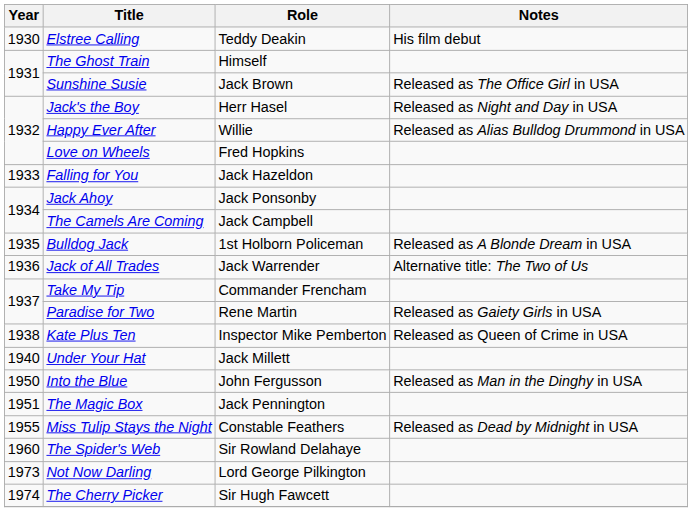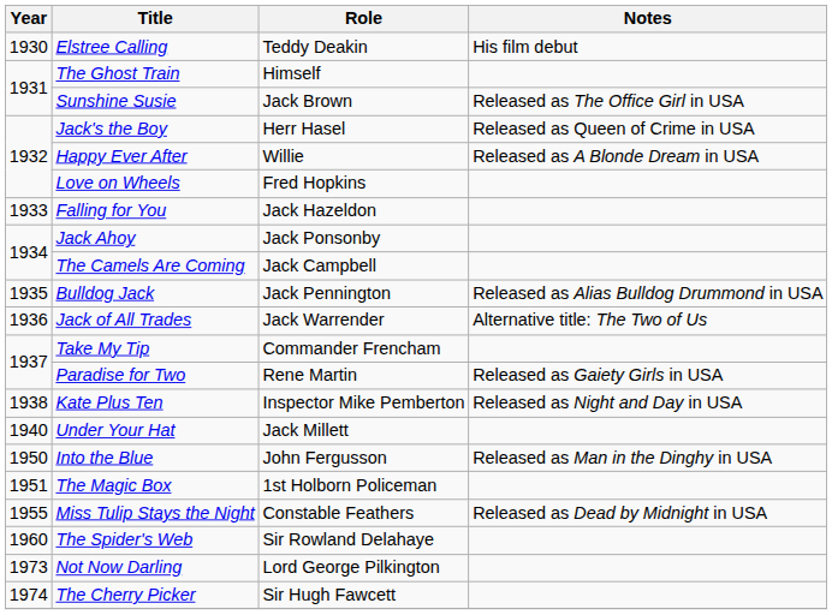 <table class="wikitable sortable">
 <tr>
 <th>Year</th>
 <th>Title</th>
 <th>Role</th>
 <th>Notes</th>
 </tr>
 <tr>
 <td>1930</td>
 <td><em><a href='#'>Elstree Calling</a></em></td>
 <td>Teddy Deakin</td>
 <td>His film debut</td>
 </tr>
 <tr>
 <td rowspan="2">1931</td>
 <td><em><a href='#'>The Ghost Train</a></em></td>
 <td>Himself</td>
 <td></td>
 </tr>
 <tr>
 <td><em><a href='#'>Sunshine Susie</a></em></td>
 <td>Jack Brown</td>
 <td>Released as <em>The Office Girl</em> in USA</td>
 </tr>
 <tr>
 <td rowspan="3">1932</td>
 <td><em><a href='#'>Jack's the Boy</a></em></td>
 <td>Herr Hasel</td>
-<td>Released as <em>Night and Day</em> in USA</td>
+<td>Released as Queen of Crime in USA</td>
 </tr>
 <tr>
 <td><em><a href='#'>Happy Ever After</a></em></td>
 <td>Willie</td>
-<td>Released as <em>Alias Bulldog Drummond</em> in USA</td>
+<td>Released as <em>A Blonde Dream</em> in USA</td>
 </tr>
 <tr>
 <td><em><a href='#'>Love on Wheels</a></em></td>
 <td>Fred Hopkins</td>
 <td></td>
 </tr>
 <tr>
 <td>1933</td>
 <td><em><a href='#'>Falling for You</a></em></td>
 <td>Jack Hazeldon</td>
 <td></td>
 </tr>
 <tr>
 <td rowspan="2">1934</td>
 <td><em><a href='#'>Jack Ahoy</a></em></td>
 <td>Jack Ponsonby</td>
 <td></td>
 </tr>
 <tr>
 <td><em><a href='#'>The Camels Are Coming</a></em></td>
 <td>Jack Campbell</td>
 <td></td>
 </tr>
 <tr>
 <td>1935</td>
 <td><em><a href='#'>Bulldog Jack</a></em></td>
-<td>1st Holborn Policeman</td>
-<td>Released as <em>A Blonde Dream</em> in USA</td>
+<td>Jack Pennington</td>
+<td>Released as <em>Alias Bulldog Drummond</em> in USA</td>
 </tr>
 <tr>
 <td>1936</td>
 <td><em><a href='#'>Jack of All Trades</a></em></td>
 <td>Jack Warrender</td>
 <td>Alternative title: <em>The Two of Us</em></td>
 </tr>
 <tr>
 <td rowspan="2">1937</td>
 <td><em><a href='#'>Take My Tip</a></em></td>
 <td>Commander Frencham</td>
 <td></td>
 </tr>
 <tr>
 <td><em><a href='#'>Paradise for Two</a></em></td>
 <td>Rene Martin</td>
 <td>Released as <em>Gaiety Girls</em> in USA</td>
 </tr>
 <tr>
 <td>1938</td>
 <td><em><a href='#'>Kate Plus Ten</a></em></td>
 <td>Inspector Mike Pemberton</td>
-<td>Released as Queen of Crime in USA</td>
+<td>Released as <em>Night and Day</em> in USA</td>
 </tr>
 <tr>
 <td>1940</td>
 <td><em><a href='#'>Under Your Hat</a></em></td>
 <td>Jack Millett</td>
 <td></td>
 </tr>
 <tr>
 <td>1950</td>
 <td><em><a href='#'>Into the Blue</a></em></td>
 <td>John Fergusson</td>
 <td>Released as <em>Man in the Dinghy</em> in USA</td>
 </tr>
 <tr>
 <td>1951</td>
 <td><em><a href='#'>The Magic Box</a></em></td>
-<td>Jack Pennington</td>
+<td>1st Holborn Policeman</td>
 <td></td>
 </tr>
 <tr>
 <td>1955</td>
 <td><em><a href='#'>Miss Tulip Stays the Night</a></em></td>
 <td>Constable Feathers</td>
 <td>Released as <em>Dead by Midnight</em> in USA</td>
 </tr>
 <tr>
 <td>1960</td>
 <td><em><a href='#'>The Spider's Web</a></em></td>
 <td>Sir Rowland Delahaye</td>
 <td></td>
 </tr>
 <tr>
 <td>1973</td>
 <td><em><a href='#'>Not Now Darling</a></em></td>
 <td>Lord George Pilkington</td>
 <td></td>
 </tr>
 <tr>
 <td>1974</td>
 <td><em><a href='#'>The Cherry Picker</a></em></td>
 <td>Sir Hugh Fawcett</td>
 <td></td>
 </tr>
 <tr>
 </tr>
 </table>
